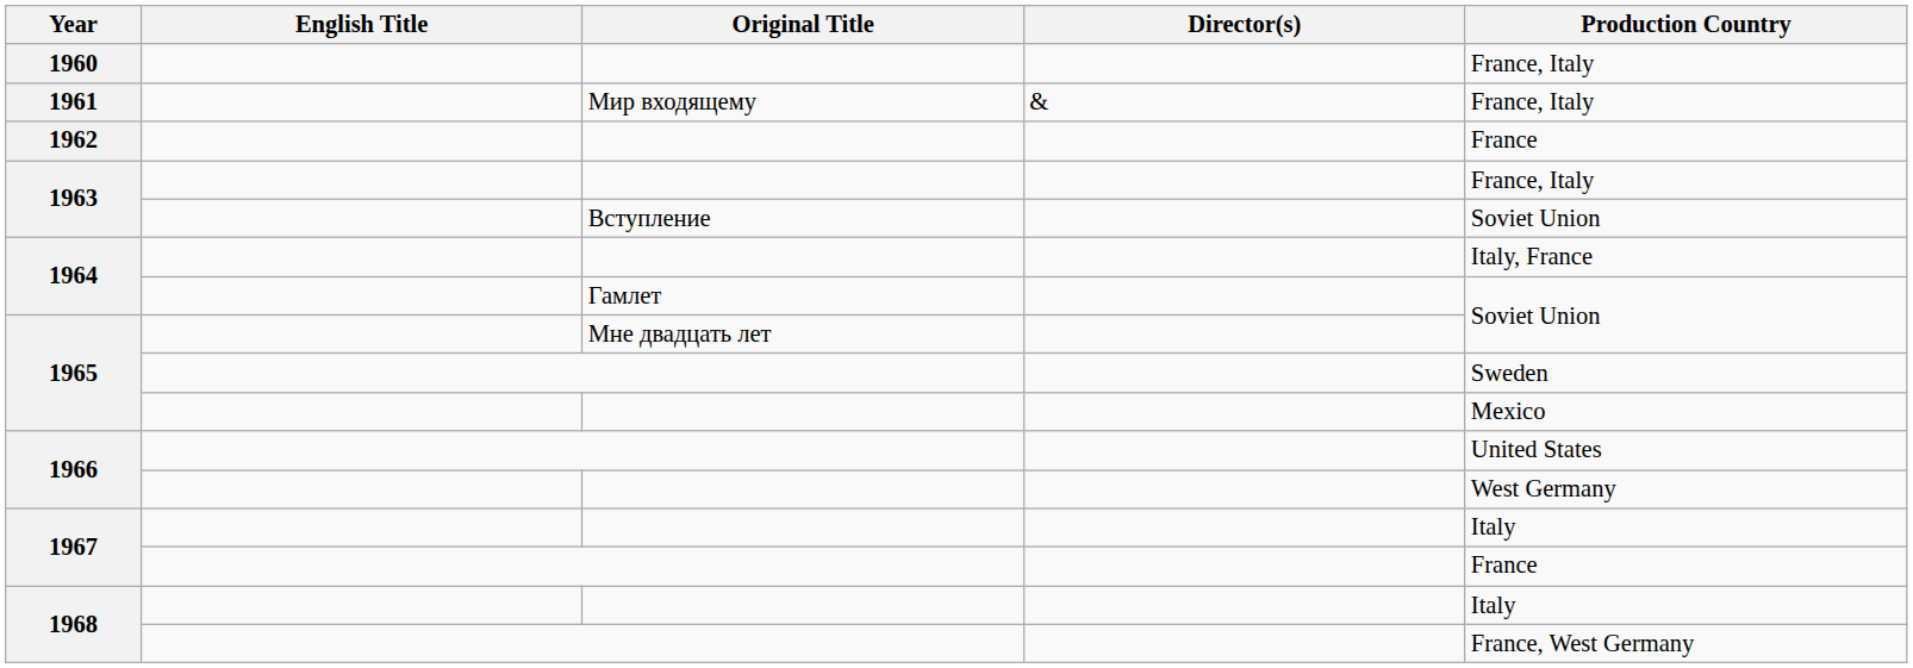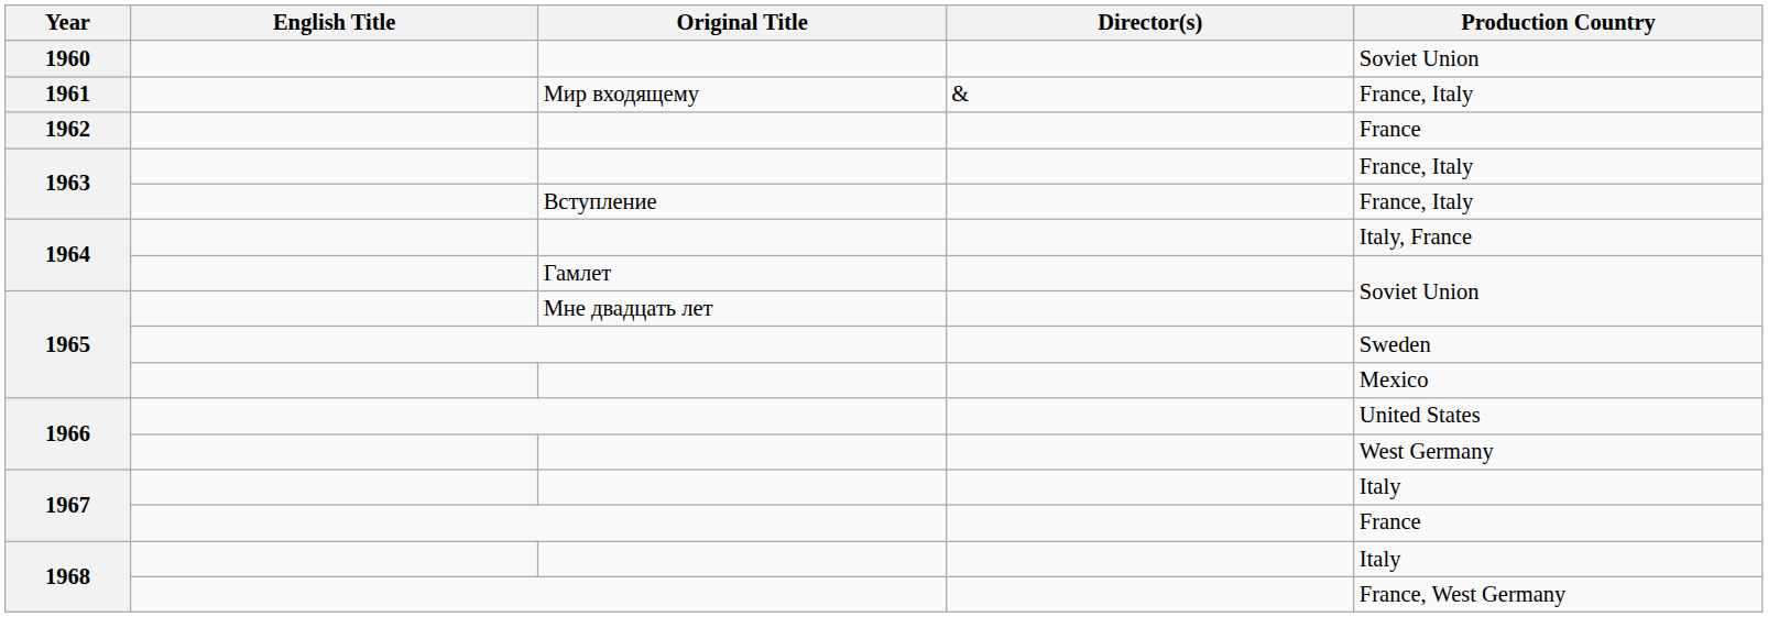 <table class="wikitable plainrowheaders">
 <tr>
 <th scope="col" style="width:3%;">Year</th>
 <th scope="col" style="width:10%;">English Title</th>
 <th scope="col" style="width:10%;">Original Title</th>
 <th scope="col" style="width:10%;">Director(s)</th>
 <th scope="col" style="width:10%;">Production Country</th>
 </tr>
 <tr>
 <th style="text-align:center;">1960 <br></th>
 <td></td>
 <td></td>
 <td></td>
-<td>France, Italy</td>
+<td>Soviet Union</td>
 </tr>
 <tr>
 <th style="text-align:center;">1961 <br></th>
 <td></td>
 <td>Мир входящему</td>
 <td> & </td>
 <td>France, Italy</td>
 </tr>
 <tr>
 <th style="text-align:center;">1962 <br></th>
 <td></td>
 <td></td>
 <td></td>
 <td>France</td>
 </tr>
 <tr>
 <th rowspan="2" style="text-align:center;">1963 <br></th>
 <td></td>
 <td></td>
 <td></td>
 <td>France, Italy</td>
 </tr>
 <tr>
 <td></td>
 <td>Вступление</td>
 <td></td>
-<td>Soviet Union</td>
+<td>France, Italy</td>
 </tr>
 <tr>
 <th rowspan="2" style="text-align:center;">1964 <br></th>
 <td></td>
 <td></td>
 <td></td>
 <td>Italy, France</td>
 </tr>
 <tr>
 <td></td>
 <td>Гамлет</td>
 <td></td>
 <td rowspan="2">Soviet Union</td>
 </tr>
 <tr>
 <th rowspan="3" style="text-align:center;">1965 <br></th>
 <td></td>
 <td>Мне двадцать лет</td>
 <td></td>
 </tr>
 <tr>
 <td colspan="2"></td>
 <td></td>
 <td>Sweden</td>
 </tr>
 <tr>
 <td></td>
 <td></td>
 <td></td>
 <td>Mexico</td>
 </tr>
 <tr>
 <th rowspan="2" style="text-align:center;">1966 <br></th>
 <td colspan="2"></td>
 <td></td>
 <td>United States</td>
 </tr>
 <tr>
 <td></td>
 <td></td>
 <td></td>
 <td>West Germany</td>
 </tr>
 <tr>
 <th rowspan="2" style="text-align:center;">1967 <br></th>
 <td></td>
 <td></td>
 <td></td>
 <td>Italy</td>
 </tr>
 <tr>
 <td colspan="2"></td>
 <td></td>
 <td>France</td>
 </tr>
 <tr>
 <th rowspan="2" style="text-align:center;">1968 <br></th>
 <td></td>
 <td></td>
 <td></td>
 <td>Italy</td>
 </tr>
 <tr>
 <td colspan="2"></td>
 <td></td>
 <td>France, West Germany</td>
 </tr>
 </table>
